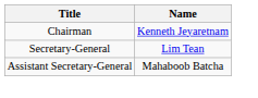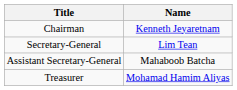 <table class="wikitable" style="text-align:center;">
 <tr>
 <th>Title</th>
 <th>Name</th>
 </tr>
 <tr>
 <td>Chairman</td>
 <td><a href='#'>Kenneth Jeyaretnam</a></td>
 </tr>
 <tr>
 <td>Secretary-General</td>
 <td><a href='#'>Lim Tean</a></td>
 </tr>
 <tr>
 <td>Assistant Secretary-General</td>
 <td>Mahaboob Batcha</td>
 </tr>
+<tr>
+<td>Treasurer</td>
+<td><a href='#'>Mohamad Hamim Aliyas</a></td>
+</tr>
 </table>
